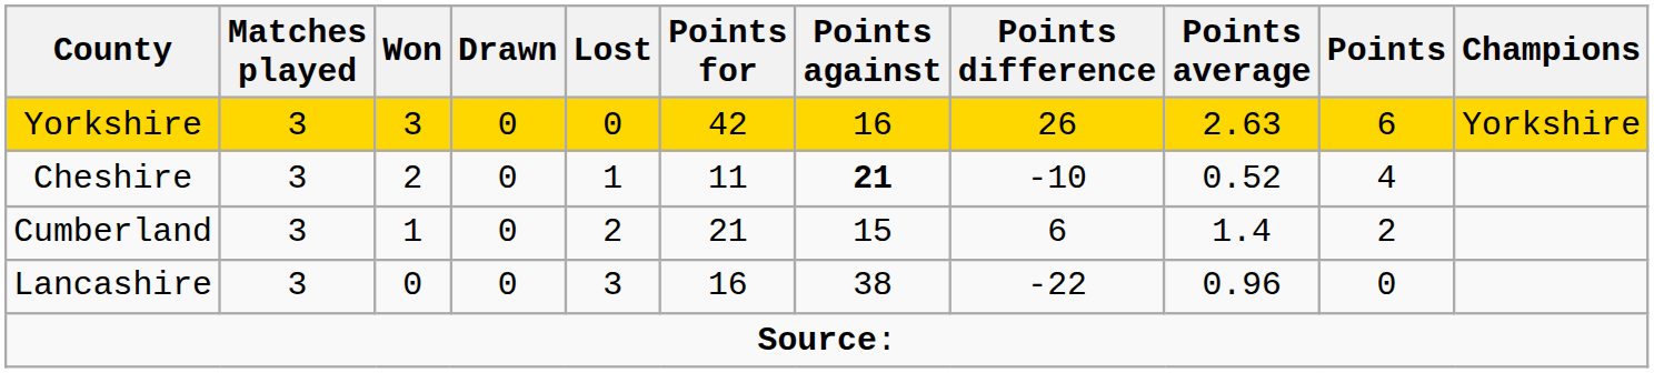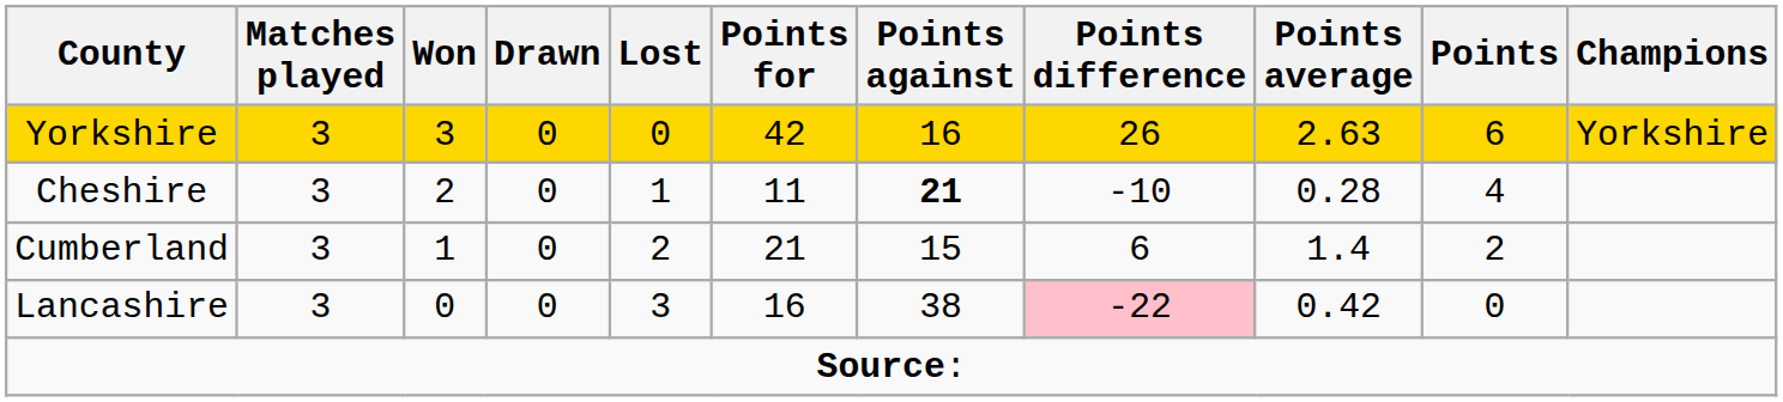 <table class="wikitable plainrowheaders" style="text-align: center; width: 60%">
 <tr>
 <th scope="col" style="width: 5%;">County</th>
 <th scope="col" style="width: 5%;">Matches played</th>
 <th scope="col" style="width: 5%;">Won</th>
 <th scope="col" style="width: 5%;">Drawn</th>
 <th scope="col" style="width: 5%;">Lost</th>
 <th scope="col" style="width: 5%;">Points for</th>
 <th scope="col" style="width: 5%;">Points against</th>
 <th scope="col" style="width: 5%;">Points difference</th>
 <th scope="col" style="width: 5%;">Points average</th>
 <th scope="col" style="width: 5%;">Points</th>
 <th scope="col" style="width: 15%;">Champions</th>
 </tr>
 <tr style="background: gold;">
 <td>Yorkshire</td>
 <td>3</td>
 <td>3</td>
 <td>0</td>
 <td>0</td>
 <td>42</td>
 <td>16</td>
 <td>26</td>
 <td>2.63</td>
 <td>6</td>
 <td>Yorkshire</td>
 </tr>
 <tr>
 <td>Cheshire</td>
 <td>3</td>
 <td>2</td>
 <td>0</td>
 <td>1</td>
 <td>11</td>
 <td><strong>21</strong></td>
 <td>-10</td>
-<td>0.52</td>
+<td>0.28</td>
 <td>4</td>
 <td></td>
 </tr>
 <tr>
 <td>Cumberland</td>
 <td>3</td>
 <td>1</td>
 <td>0</td>
 <td>2</td>
 <td>21</td>
 <td>15</td>
 <td>6</td>
 <td>1.4</td>
 <td>2</td>
 <td></td>
 </tr>
 <tr>
 <td>Lancashire</td>
 <td>3</td>
 <td>0</td>
 <td>0</td>
 <td>3</td>
 <td>16</td>
 <td>38</td>
-<td>-22</td>
-<td>0.96</td>
+<td style="background: pink;">-22</td>
+<td>0.42</td>
 <td>0</td>
 <td></td>
 </tr>
 <tr>
 <td colspan="11"><strong>Source</strong>:</td>
 </tr>
 </table>
